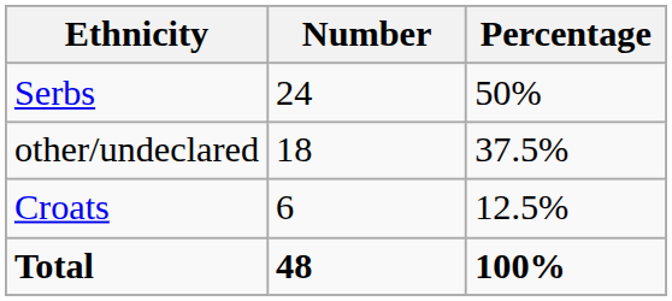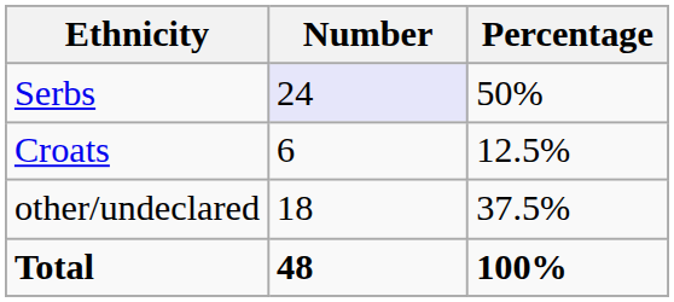 <table class="wikitable">
 <tr>
 <th width="100px">Ethnicity</th>
 <th width="80px">Number</th>
 <th width="80px">Percentage</th>
 </tr>
 <tr>
 <td><a href='#'>Serbs</a></td>
-<td>24</td>
+<td style="background: lavender;">24</td>
 <td>50%</td>
+</tr>
+<tr>
+<td><a href='#'>Croats</a></td>
+<td>6</td>
+<td>12.5%</td>
 </tr>
 <tr>
 <td>other/undeclared</td>
 <td>18</td>
 <td>37.5%</td>
 </tr>
 <tr>
-<td><a href='#'>Croats</a></td>
-<td>6</td>
-<td>12.5%</td>
-</tr>
-<tr>
 <td><strong>Total</strong></td>
 <td><strong>48</strong></td>
 <td><strong>100%</strong></td>
 </tr>
 </table>
